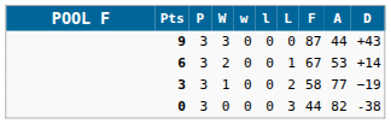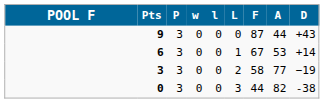 <table align=center cellpadding="3" cellspacing="0" style="background: #f9f9f9; border: 1px #aaa solid; border-collapse: collapse; font-size: 95%;" width=350>
 <tr bgcolor=#006699 style="color:white;">
 <th width=34% style=font-size:120%><strong>POOL F</strong></th>
 <th width=5%>Pts</th>
 <th width=5%>P</th>
-<th width=5%>W</th>
 <th width=5%>w</th>
 <th width=5%>l</th>
 <th width=5%>L</th>
 <th width=5%>F</th>
 <th width=5%>A</th>
 <th width=5%>D</th>
 </tr>
 <tr align=right>
 <td align=left><strong></strong></td>
 <td><strong>9</strong></td>
-<td>3</td>
 <td>3</td>
 <td>0</td>
 <td>0</td>
 <td>0</td>
 <td>87</td>
 <td>44</td>
 <td>+43</td>
 </tr>
 <tr align=right>
 <td align=left><strong></strong></td>
 <td><strong>6</strong></td>
 <td>3</td>
-<td>2</td>
 <td>0</td>
 <td>0</td>
 <td>1</td>
 <td>67</td>
 <td>53</td>
 <td>+14</td>
 </tr>
 <tr align=right>
 <td align=left></td>
 <td><strong>3</strong></td>
 <td>3</td>
-<td>1</td>
 <td>0</td>
 <td>0</td>
 <td>2</td>
 <td>58</td>
 <td>77</td>
 <td>−19</td>
 </tr>
 <tr align=right>
 <td align=left></td>
 <td><strong>0</strong></td>
 <td>3</td>
 <td>0</td>
 <td>0</td>
-<td>0</td>
 <td>3</td>
 <td>44</td>
 <td>82</td>
 <td>-38</td>
 </tr>
 </table>
